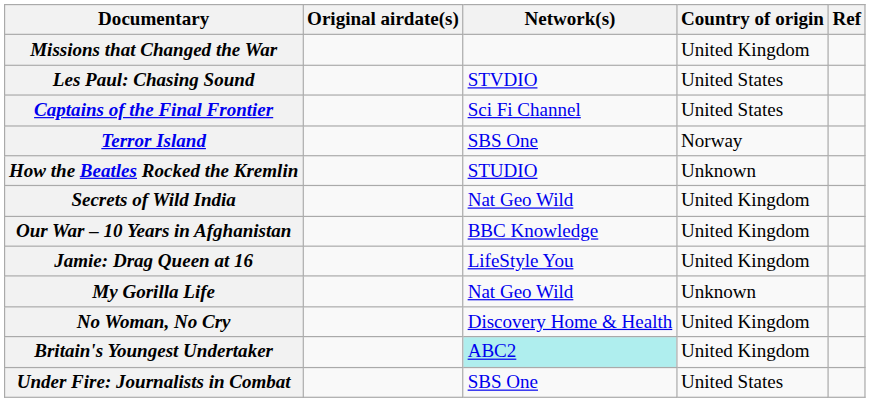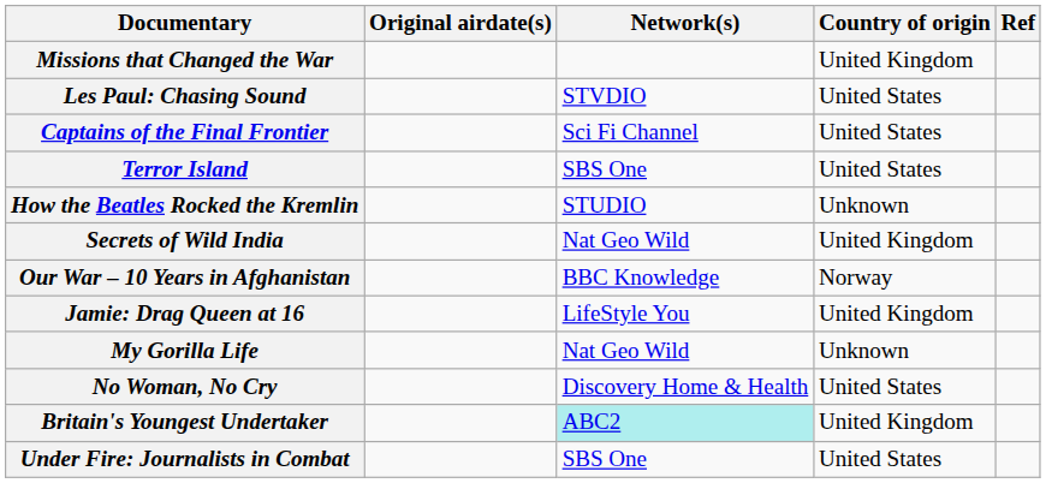 <table class="wikitable plainrowheaders sortable">
 <tr>
 <th scope="col">Documentary</th>
 <th scope="col">Original airdate(s)</th>
 <th scope="col">Network(s)</th>
 <th scope="col">Country of origin</th>
 <th scope="col" class="unsortable">Ref</th>
 </tr>
 <tr>
 <th scope="row"><em>Missions that Changed the War</em></th>
 <td align=center></td>
 <td></td>
 <td>United Kingdom</td>
 <td align=center></td>
 </tr>
 <tr>
 <th scope="row"><em>Les Paul: Chasing Sound</em></th>
 <td align=center></td>
 <td><a href='#'>STVDIO</a></td>
 <td>United States</td>
 <td align=center></td>
 </tr>
 <tr>
 <th scope="row"><em><a href='#'>Captains of the Final Frontier</a></em></th>
 <td align=center></td>
 <td><a href='#'>Sci Fi Channel</a></td>
 <td>United States</td>
 <td align=center></td>
 </tr>
 <tr>
 <th scope="row"><em><a href='#'>Terror Island</a></em></th>
 <td align=center></td>
 <td><a href='#'>SBS One</a></td>
-<td>Norway</td>
+<td>United States</td>
 <td align=center></td>
 </tr>
 <tr>
 <th scope="row"><em>How the <a href='#'>Beatles</a> Rocked the Kremlin</em></th>
 <td align=center></td>
 <td><a href='#'>STUDIO</a></td>
 <td>Unknown</td>
 <td align=center></td>
 </tr>
 <tr>
 <th scope="row"><em>Secrets of Wild India</em></th>
 <td align=center></td>
 <td><a href='#'>Nat Geo Wild</a></td>
 <td>United Kingdom</td>
 <td align=center></td>
 </tr>
 <tr>
 <th scope="row"><em>Our War – 10 Years in Afghanistan</em></th>
 <td align=center></td>
 <td><a href='#'>BBC Knowledge</a></td>
-<td>United Kingdom</td>
+<td>Norway</td>
 <td align=center></td>
 </tr>
 <tr>
 <th scope="row"><em>Jamie: Drag Queen at 16</em></th>
 <td align=center></td>
 <td><a href='#'>LifeStyle You</a></td>
 <td>United Kingdom</td>
 <td align=center></td>
 </tr>
 <tr>
 <th scope="row"><em>My Gorilla Life</em></th>
 <td align=center></td>
 <td><a href='#'>Nat Geo Wild</a></td>
 <td>Unknown</td>
 <td align=center></td>
 </tr>
 <tr>
 <th scope="row"><em>No Woman, No Cry</em></th>
 <td align=center></td>
 <td><a href='#'>Discovery Home & Health</a></td>
-<td>United Kingdom</td>
+<td>United States</td>
 <td align=center></td>
 </tr>
 <tr>
 <th scope="row"><em>Britain's Youngest Undertaker</em></th>
 <td align=center></td>
 <td style="background: paleturquoise;"><a href='#'>ABC2</a></td>
 <td>United Kingdom</td>
 <td align=center></td>
 </tr>
 <tr>
 <th scope="row"><em>Under Fire: Journalists in Combat</em></th>
 <td align=center></td>
 <td><a href='#'>SBS One</a></td>
 <td>United States</td>
 <td align=center></td>
 </tr>
 </table>
